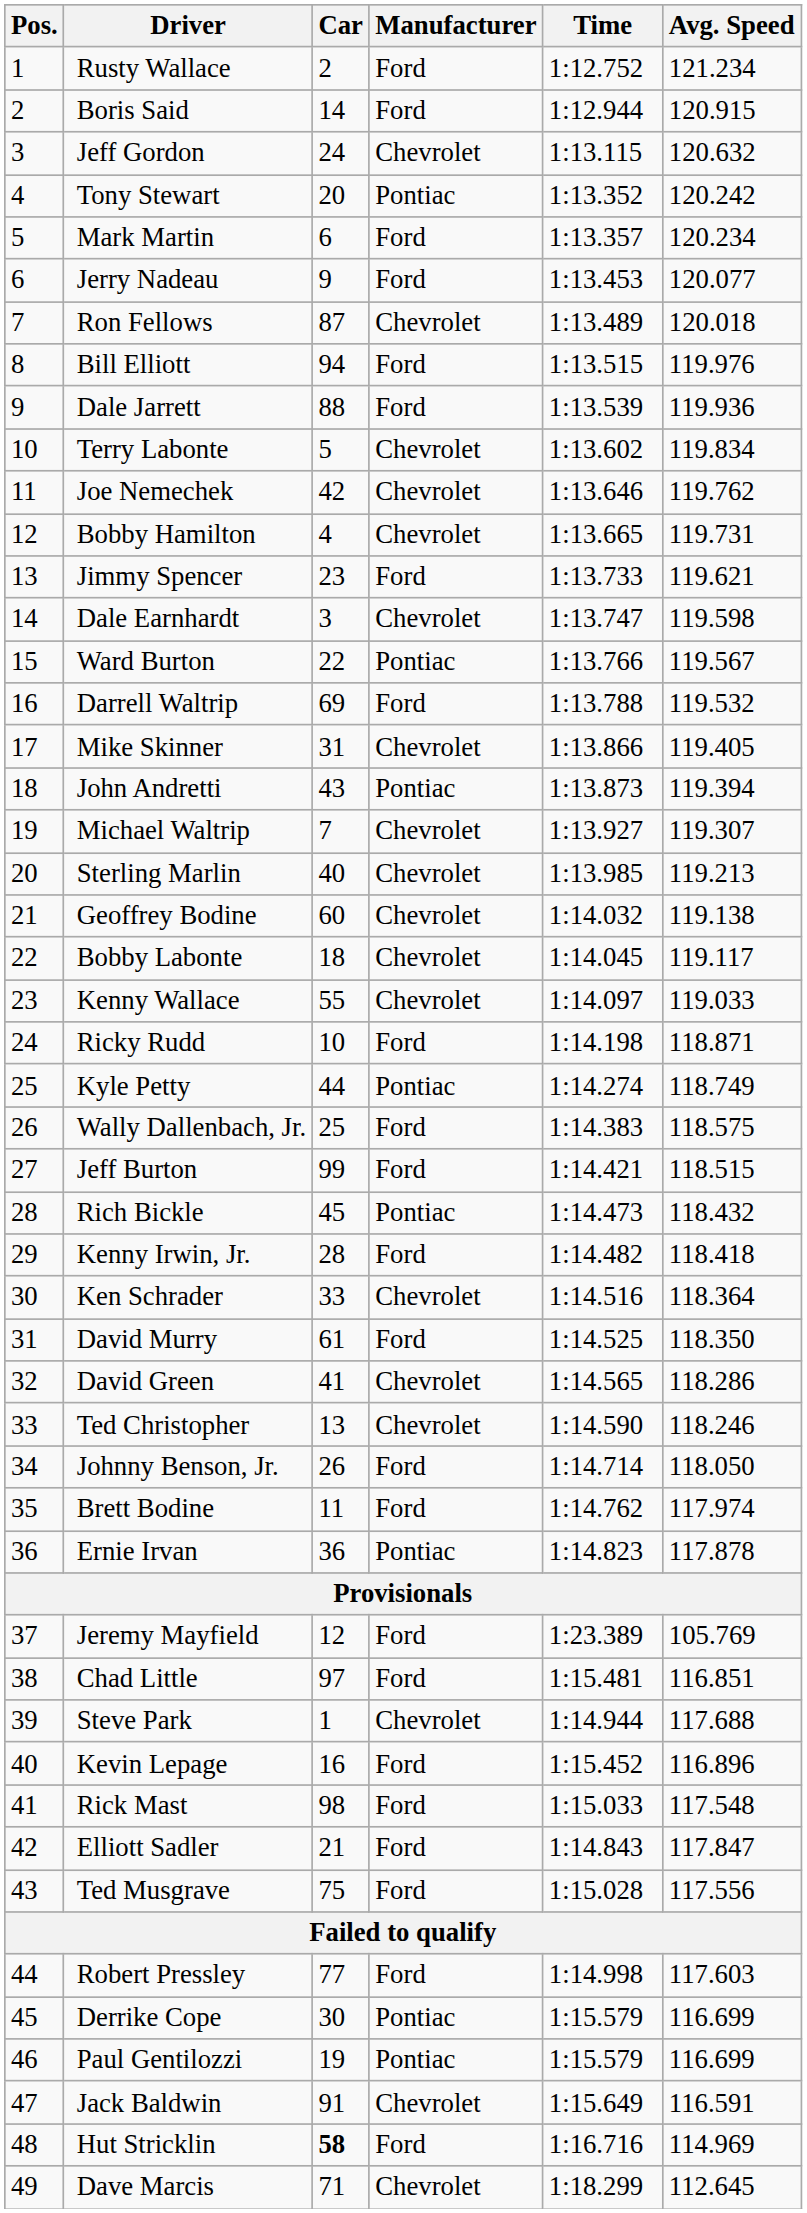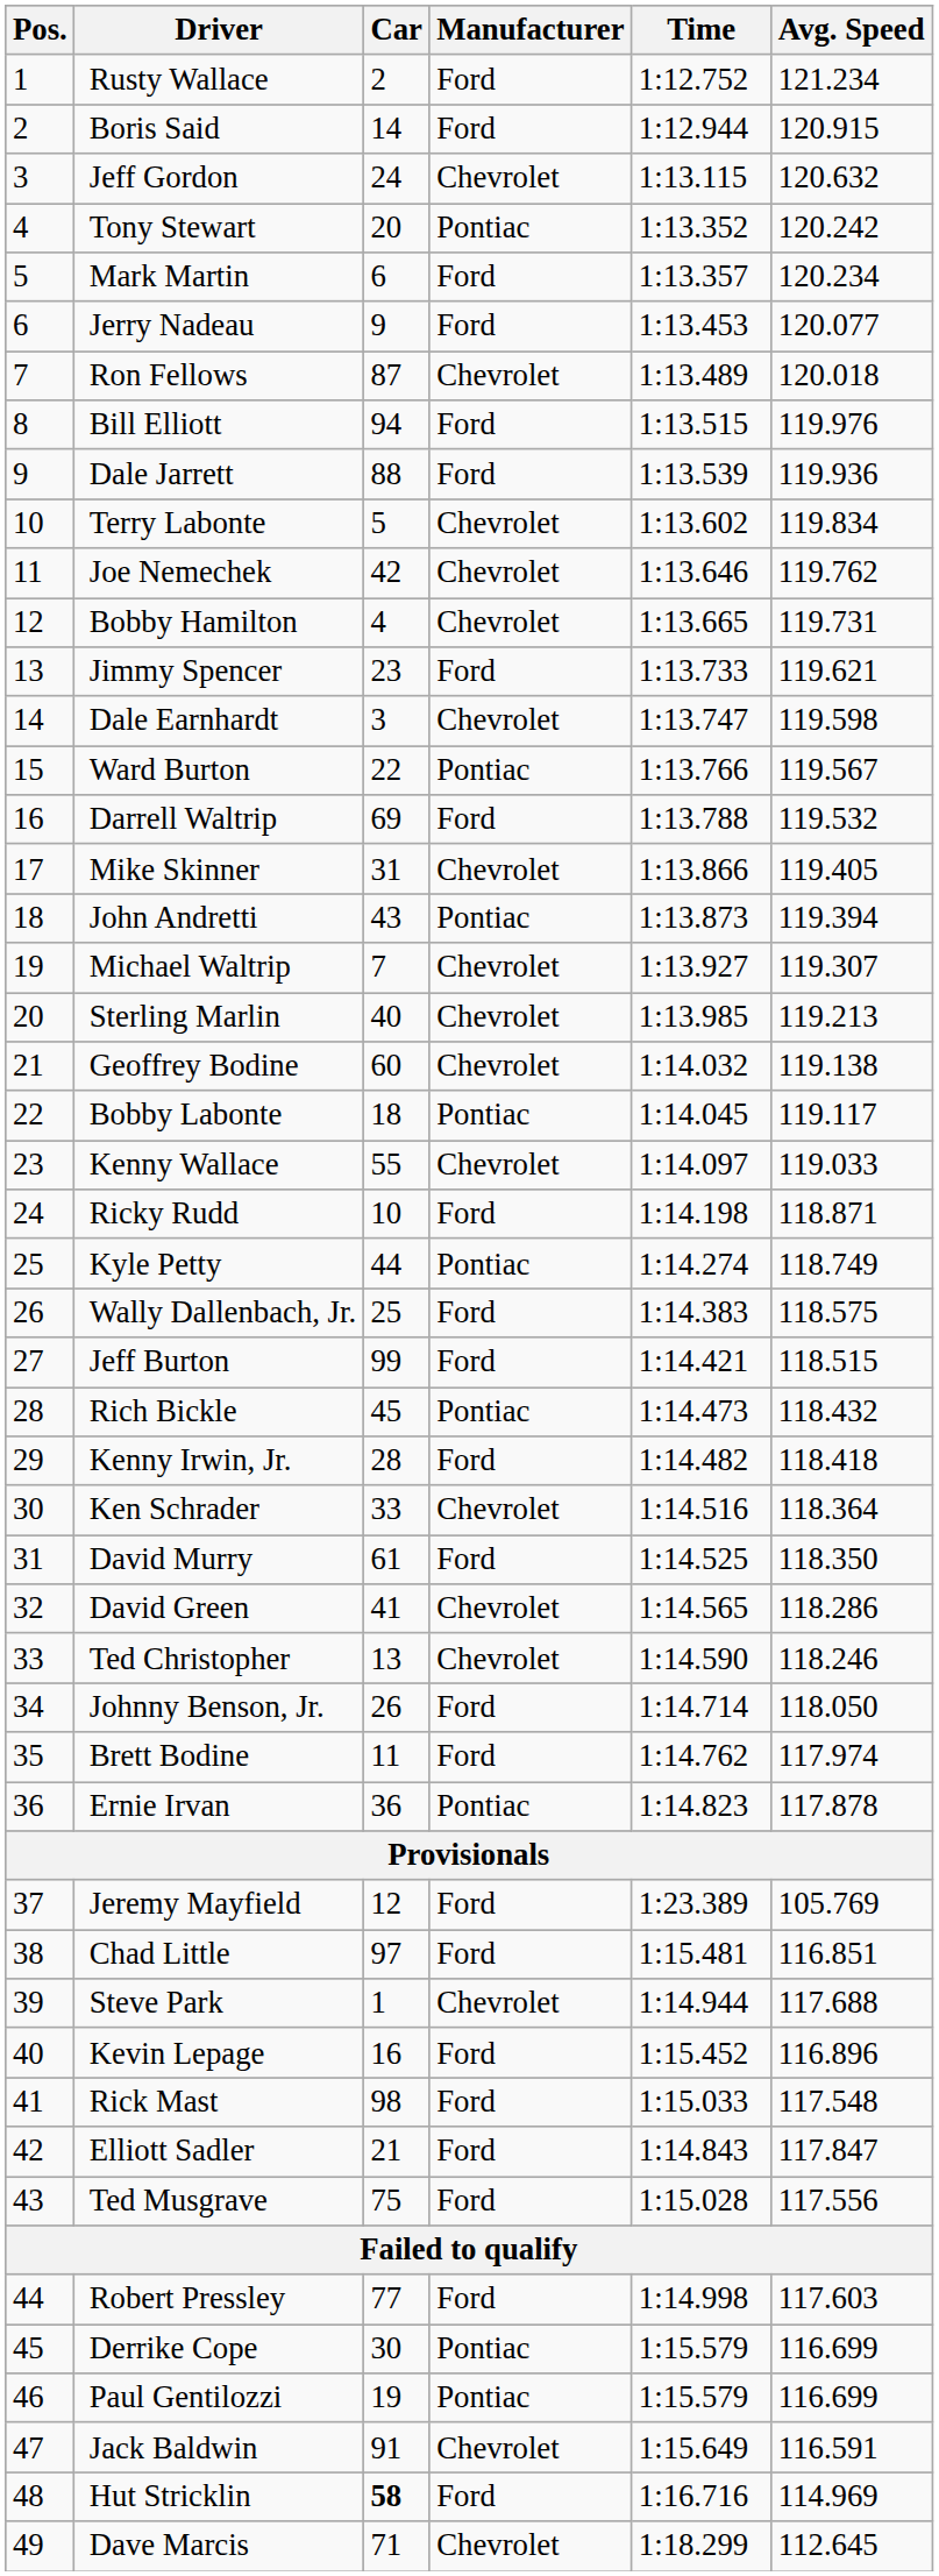 <table class="wikitable">
 <tr>
 <th>Pos.</th>
 <th>Driver</th>
 <th>Car</th>
 <th>Manufacturer</th>
 <th>Time</th>
 <th>Avg. Speed</th>
 </tr>
 <tr>
 <td>1</td>
 <td> Rusty Wallace</td>
 <td>2</td>
 <td>Ford</td>
 <td>1:12.752  </td>
 <td>121.234  </td>
 </tr>
 <tr>
 <td>2</td>
 <td> Boris Said</td>
 <td>14</td>
 <td>Ford</td>
 <td>1:12.944  </td>
 <td>120.915  </td>
 </tr>
 <tr>
 <td>3</td>
 <td> Jeff Gordon</td>
 <td>24</td>
 <td>Chevrolet</td>
 <td>1:13.115  </td>
 <td>120.632  </td>
 </tr>
 <tr>
 <td>4</td>
 <td> Tony Stewart</td>
 <td>20</td>
 <td>Pontiac</td>
 <td>1:13.352  </td>
 <td>120.242  </td>
 </tr>
 <tr>
 <td>5</td>
 <td> Mark Martin</td>
 <td>6</td>
 <td>Ford</td>
 <td>1:13.357  </td>
 <td>120.234  </td>
 </tr>
 <tr>
 <td>6</td>
 <td> Jerry Nadeau</td>
 <td>9</td>
 <td>Ford</td>
 <td>1:13.453  </td>
 <td>120.077  </td>
 </tr>
 <tr>
 <td>7</td>
 <td> Ron Fellows</td>
 <td>87</td>
 <td>Chevrolet</td>
 <td>1:13.489  </td>
 <td>120.018  </td>
 </tr>
 <tr>
 <td>8</td>
 <td> Bill Elliott</td>
 <td>94</td>
 <td>Ford</td>
 <td>1:13.515  </td>
 <td>119.976  </td>
 </tr>
 <tr>
 <td>9</td>
 <td> Dale Jarrett</td>
 <td>88</td>
 <td>Ford</td>
 <td>1:13.539  </td>
 <td>119.936  </td>
 </tr>
 <tr>
 <td>10</td>
 <td> Terry Labonte</td>
 <td>5</td>
 <td>Chevrolet</td>
 <td>1:13.602  </td>
 <td>119.834  </td>
 </tr>
 <tr>
 <td>11</td>
 <td> Joe Nemechek</td>
 <td>42</td>
 <td>Chevrolet</td>
 <td>1:13.646  </td>
 <td>119.762  </td>
 </tr>
 <tr>
 <td>12</td>
 <td> Bobby Hamilton</td>
 <td>4</td>
 <td>Chevrolet</td>
 <td>1:13.665  </td>
 <td>119.731  </td>
 </tr>
 <tr>
 <td>13</td>
 <td> Jimmy Spencer</td>
 <td>23</td>
 <td>Ford</td>
 <td>1:13.733  </td>
 <td>119.621  </td>
 </tr>
 <tr>
 <td>14</td>
 <td> Dale Earnhardt</td>
 <td>3</td>
 <td>Chevrolet</td>
 <td>1:13.747  </td>
 <td>119.598  </td>
 </tr>
 <tr>
 <td>15</td>
 <td> Ward Burton</td>
 <td>22</td>
 <td>Pontiac</td>
 <td>1:13.766  </td>
 <td>119.567  </td>
 </tr>
 <tr>
 <td>16</td>
 <td> Darrell Waltrip</td>
 <td>69</td>
 <td>Ford</td>
 <td>1:13.788  </td>
 <td>119.532  </td>
 </tr>
 <tr>
 <td>17</td>
 <td> Mike Skinner</td>
 <td>31</td>
 <td>Chevrolet</td>
 <td>1:13.866  </td>
 <td>119.405  </td>
 </tr>
 <tr>
 <td>18</td>
 <td> John Andretti</td>
 <td>43</td>
 <td>Pontiac</td>
 <td>1:13.873  </td>
 <td>119.394  </td>
 </tr>
 <tr>
 <td>19</td>
 <td> Michael Waltrip</td>
 <td>7</td>
 <td>Chevrolet</td>
 <td>1:13.927  </td>
 <td>119.307  </td>
 </tr>
 <tr>
 <td>20</td>
 <td> Sterling Marlin</td>
 <td>40</td>
 <td>Chevrolet</td>
 <td>1:13.985  </td>
 <td>119.213  </td>
 </tr>
 <tr>
 <td>21</td>
 <td> Geoffrey Bodine</td>
 <td>60</td>
 <td>Chevrolet</td>
 <td>1:14.032  </td>
 <td>119.138  </td>
 </tr>
 <tr>
 <td>22</td>
 <td> Bobby Labonte</td>
 <td>18</td>
-<td>Chevrolet</td>
+<td>Pontiac</td>
 <td>1:14.045  </td>
 <td>119.117  </td>
 </tr>
 <tr>
 <td>23</td>
 <td> Kenny Wallace</td>
 <td>55</td>
 <td>Chevrolet</td>
 <td>1:14.097  </td>
 <td>119.033  </td>
 </tr>
 <tr>
 <td>24</td>
 <td> Ricky Rudd</td>
 <td>10</td>
 <td>Ford</td>
 <td>1:14.198  </td>
 <td>118.871  </td>
 </tr>
 <tr>
 <td>25</td>
 <td> Kyle Petty</td>
 <td>44</td>
 <td>Pontiac</td>
 <td>1:14.274  </td>
 <td>118.749  </td>
 </tr>
 <tr>
 <td>26</td>
 <td> Wally Dallenbach, Jr.</td>
 <td>25</td>
 <td>Ford</td>
 <td>1:14.383  </td>
 <td>118.575  </td>
 </tr>
 <tr>
 <td>27</td>
 <td> Jeff Burton</td>
 <td>99</td>
 <td>Ford</td>
 <td>1:14.421  </td>
 <td>118.515  </td>
 </tr>
 <tr>
 <td>28</td>
 <td> Rich Bickle</td>
 <td>45</td>
 <td>Pontiac</td>
 <td>1:14.473  </td>
 <td>118.432  </td>
 </tr>
 <tr>
 <td>29</td>
 <td> Kenny Irwin, Jr.</td>
 <td>28</td>
 <td>Ford</td>
 <td>1:14.482  </td>
 <td>118.418  </td>
 </tr>
 <tr>
 <td>30</td>
 <td> Ken Schrader</td>
 <td>33</td>
 <td>Chevrolet</td>
 <td>1:14.516  </td>
 <td>118.364  </td>
 </tr>
 <tr>
 <td>31</td>
 <td> David Murry</td>
 <td>61</td>
 <td>Ford</td>
 <td>1:14.525  </td>
 <td>118.350  </td>
 </tr>
 <tr>
 <td>32</td>
 <td> David Green</td>
 <td>41</td>
 <td>Chevrolet</td>
 <td>1:14.565  </td>
 <td>118.286  </td>
 </tr>
 <tr>
 <td>33</td>
 <td> Ted Christopher</td>
 <td>13</td>
 <td>Chevrolet</td>
 <td>1:14.590  </td>
 <td>118.246  </td>
 </tr>
 <tr>
 <td>34</td>
 <td> Johnny Benson, Jr.</td>
 <td>26</td>
 <td>Ford</td>
 <td>1:14.714  </td>
 <td>118.050  </td>
 </tr>
 <tr>
 <td>35</td>
 <td> Brett Bodine</td>
 <td>11</td>
 <td>Ford</td>
 <td>1:14.762  </td>
 <td>117.974  </td>
 </tr>
 <tr>
 <td>36</td>
 <td> Ernie Irvan</td>
 <td>36</td>
 <td>Pontiac</td>
 <td>1:14.823  </td>
 <td>117.878  </td>
 </tr>
 <tr>
 <th colspan="6">Provisionals</th>
 </tr>
 <tr>
 <td>37</td>
 <td> Jeremy Mayfield</td>
 <td>12</td>
 <td>Ford</td>
 <td>1:23.389  </td>
 <td>105.769  </td>
 </tr>
 <tr>
 <td>38</td>
 <td> Chad Little</td>
 <td>97</td>
 <td>Ford</td>
 <td>1:15.481  </td>
 <td>116.851  </td>
 </tr>
 <tr>
 <td>39</td>
 <td> Steve Park</td>
 <td>1</td>
 <td>Chevrolet</td>
 <td>1:14.944  </td>
 <td>117.688  </td>
 </tr>
 <tr>
 <td>40</td>
 <td> Kevin Lepage</td>
 <td>16</td>
 <td>Ford</td>
 <td>1:15.452  </td>
 <td>116.896  </td>
 </tr>
 <tr>
 <td>41</td>
 <td> Rick Mast</td>
 <td>98</td>
 <td>Ford</td>
 <td>1:15.033  </td>
 <td>117.548  </td>
 </tr>
 <tr>
 <td>42</td>
 <td> Elliott Sadler</td>
 <td>21</td>
 <td>Ford</td>
 <td>1:14.843  </td>
 <td>117.847  </td>
 </tr>
 <tr>
 <td>43</td>
 <td> Ted Musgrave</td>
 <td>75</td>
 <td>Ford</td>
 <td>1:15.028  </td>
 <td>117.556  </td>
 </tr>
 <tr>
 <th colspan="6">Failed to qualify</th>
 </tr>
 <tr>
 <td>44</td>
 <td> Robert Pressley</td>
 <td>77</td>
 <td>Ford</td>
 <td>1:14.998  </td>
 <td>117.603  </td>
 </tr>
 <tr>
 <td>45</td>
 <td> Derrike Cope</td>
 <td>30</td>
 <td>Pontiac</td>
 <td>1:15.579  </td>
 <td>116.699  </td>
 </tr>
 <tr>
 <td>46</td>
 <td> Paul Gentilozzi</td>
 <td>19</td>
 <td>Pontiac</td>
 <td>1:15.579  </td>
 <td>116.699  </td>
 </tr>
 <tr>
 <td>47</td>
 <td> Jack Baldwin</td>
 <td>91</td>
 <td>Chevrolet</td>
 <td>1:15.649  </td>
 <td>116.591  </td>
 </tr>
 <tr>
 <td>48</td>
 <td> Hut Stricklin</td>
 <td><strong>58</strong></td>
 <td>Ford</td>
 <td>1:16.716  </td>
 <td>114.969  </td>
 </tr>
 <tr>
 <td>49</td>
 <td> Dave Marcis</td>
 <td>71</td>
 <td>Chevrolet</td>
 <td>1:18.299  </td>
 <td>112.645  </td>
 </tr>
 </table>
